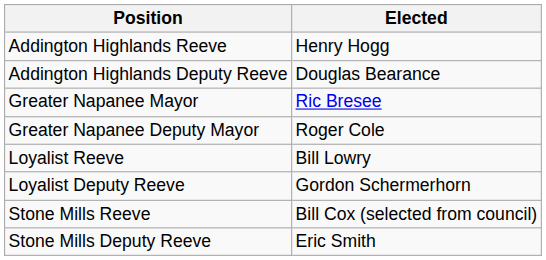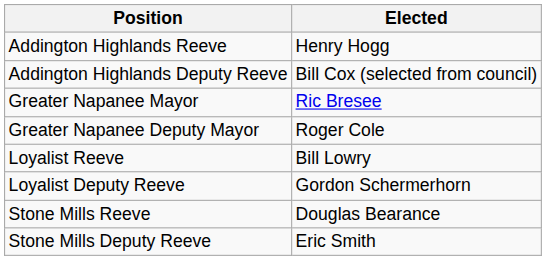 <table class="wikitable">
 <tr>
 <th>Position</th>
 <th>Elected</th>
 </tr>
 <tr>
 <td>Addington Highlands Reeve</td>
 <td>Henry Hogg</td>
 </tr>
 <tr>
 <td>Addington Highlands Deputy Reeve</td>
-<td>Douglas Bearance</td>
+<td>Bill Cox (selected from council)</td>
 </tr>
 <tr>
 <td>Greater Napanee Mayor</td>
 <td><a href='#'>Ric Bresee</a></td>
 </tr>
 <tr>
 <td>Greater Napanee Deputy Mayor</td>
 <td>Roger Cole</td>
 </tr>
 <tr>
 <td>Loyalist Reeve</td>
 <td>Bill Lowry</td>
 </tr>
 <tr>
 <td>Loyalist Deputy Reeve</td>
 <td>Gordon Schermerhorn</td>
 </tr>
 <tr>
 <td>Stone Mills Reeve</td>
-<td>Bill Cox (selected from council)</td>
+<td>Douglas Bearance</td>
 </tr>
 <tr>
 <td>Stone Mills Deputy Reeve</td>
 <td>Eric Smith</td>
 </tr>
 </table>
